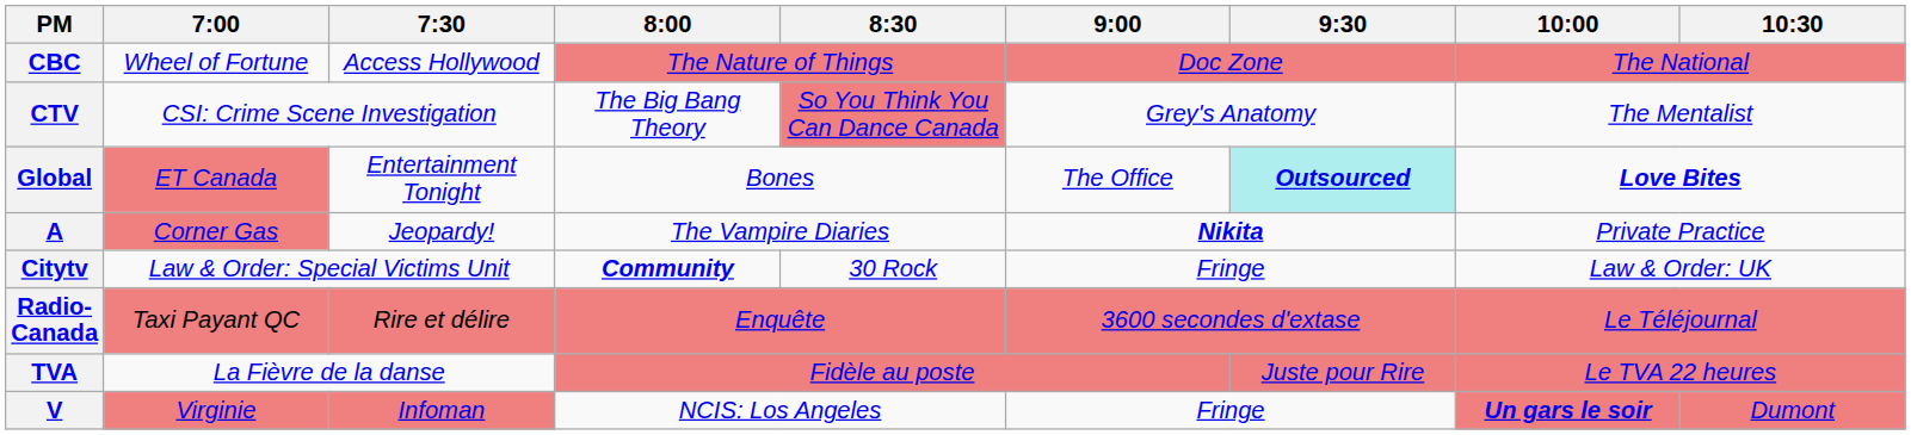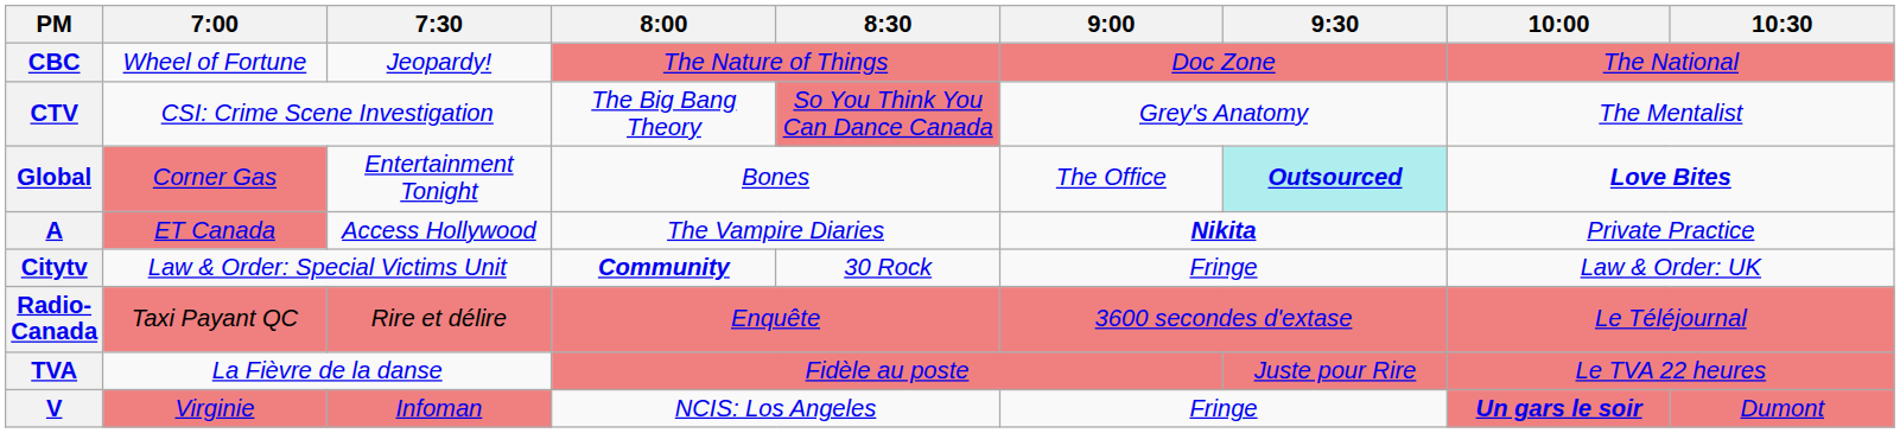 <table class="wikitable" width="100%">
 <tr>
 <th width="4%">PM</th>
 <th width="12%">7:00</th>
 <th width="12%">7:30</th>
 <th width="12%">8:00</th>
 <th width="12%">8:30</th>
 <th width="12%">9:00</th>
 <th width="12%">9:30</th>
 <th width="12%">10:00</th>
 <th width="12%">10:30</th>
 </tr>
 <tr align="center">
 <th><a href='#'>CBC</a></th>
 <td colspan="1" align=center><em><a href='#'>Wheel of Fortune</a></em></td>
-<td colspan="1"><em><a href='#'>Access Hollywood</a></em></td>
+<td colspan="1" align=center><em><a href='#'>Jeopardy!</a></em></td>
 <td colspan="2" align=center bgcolor="#F08080"><em><a href='#'>The Nature of Things</a></em></td>
 <td colspan="2" align=center bgcolor="#F08080"><em><a href='#'>Doc Zone</a></em></td>
 <td colspan="2" align=center bgcolor="#F08080"><em><a href='#'>The National</a></em></td>
 </tr>
 <tr align="center">
 <th><a href='#'>CTV</a></th>
 <td colspan="2" align=center><em><a href='#'>CSI: Crime Scene Investigation</a></em></td>
 <td colspan="1" align=center><em><a href='#'>The Big Bang Theory</a></em></td>
 <td colspan="1" align=center bgcolor="#F08080"><em><a href='#'>So You Think You Can Dance Canada</a></em></td>
 <td colspan="2" align=center><em><a href='#'>Grey's Anatomy</a></em></td>
 <td colspan="2" align=center><em><a href='#'>The Mentalist</a></em></td>
 </tr>
 <tr align="center">
 <th><a href='#'>Global</a></th>
-<td colspan="1" align=center bgcolor="#F08080"><em><a href='#'>ET Canada</a></em></td>
+<td colspan="1"  bgcolor="#F08080"><em><a href='#'>Corner Gas</a></em></td>
 <td colspan="1" align=center><em><a href='#'>Entertainment Tonight</a></em></td>
 <td colspan="2" align=center><em><a href='#'>Bones</a></em></td>
 <td colspan="1" align=center><em><a href='#'>The Office</a></em></td>
 <td colspan="1" align=center style="background: paleturquoise;"><strong><em><a href='#'>Outsourced</a></em></strong></td>
 <td colspan="2" align=center><strong><em><a href='#'>Love Bites</a></em></strong></td>
 </tr>
 <tr align="center">
 <th><a href='#'>A</a></th>
-<td colspan="1"  bgcolor="#F08080"><em><a href='#'>Corner Gas</a></em></td>
-<td colspan="1" align=center><em><a href='#'>Jeopardy!</a></em></td>
+<td colspan="1" align=center bgcolor="#F08080"><em><a href='#'>ET Canada</a></em></td>
+<td colspan="1"><em><a href='#'>Access Hollywood</a></em></td>
 <td colspan="2"><em><a href='#'>The Vampire Diaries</a></em></td>
 <td colspan="2"><strong><em><a href='#'>Nikita</a></em></strong></td>
 <td colspan="2"><em><a href='#'>Private Practice</a></em></td>
 </tr>
 <tr align="center">
 <th><a href='#'>Citytv</a></th>
 <td colspan="2" align=center><em><a href='#'>Law & Order: Special Victims Unit</a></em></td>
 <td colspan="1" align=center><strong><em><a href='#'>Community</a></em></strong></td>
 <td colspan="1" align=center><em><a href='#'>30 Rock</a></em></td>
 <td colspan="2" align=center><em><a href='#'>Fringe</a></em></td>
 <td colspan="2" align=center><em><a href='#'>Law & Order: UK</a></em></td>
 </tr>
 <tr align="center">
 <th><a href='#'>Radio-Canada</a></th>
 <td colspan="1" align=center bgcolor="#F08080"><em>Taxi Payant QC</em></td>
 <td colspan="1" align=center bgcolor="#F08080"><em>Rire et délire</em></td>
 <td colspan="2" align=center bgcolor="#F08080"><em><a href='#'>Enquête</a></em></td>
 <td colspan="2" align=center bgcolor="#F08080"><em><a href='#'>3600 secondes d'extase</a></em></td>
 <td colspan="2" align=center bgcolor="#F08080"><em><a href='#'>Le Téléjournal</a></em></td>
 </tr>
 <tr align="center">
 <th><a href='#'>TVA</a></th>
 <td colspan="2" align=center><em><a href='#'>La Fièvre de la danse</a></em></td>
 <td colspan="3" align=center bgcolor="#F08080"><em><a href='#'>Fidèle au poste</a></em></td>
 <td align=center bgcolor="#F08080"><em><a href='#'>Juste pour Rire</a></em></td>
 <td colspan="2" align=center bgcolor="#F08080"><em><a href='#'>Le TVA 22 heures</a></em></td>
 </tr>
 <tr align="center">
 <th><a href='#'>V</a></th>
 <td align=center bgcolor="#F08080"><em><a href='#'>Virginie</a></em></td>
 <td align=center bgcolor="#F08080"><em><a href='#'>Infoman</a></em></td>
 <td colspan="2" align=center><em><a href='#'>NCIS: Los Angeles</a></em></td>
 <td colspan="2" align=center><em><a href='#'>Fringe</a></em></td>
 <td colspan="1" align=center bgcolor="#F08080"><strong><em><a href='#'>Un gars le soir</a></em></strong></td>
 <td colspan="1" align=center bgcolor="#F08080"><em><a href='#'>Dumont</a></em></td>
 </tr>
 </table>
